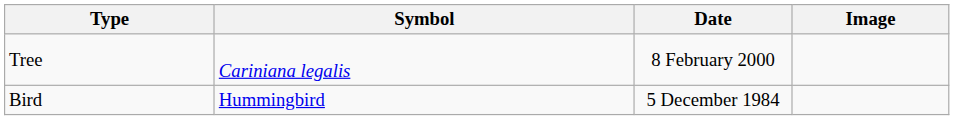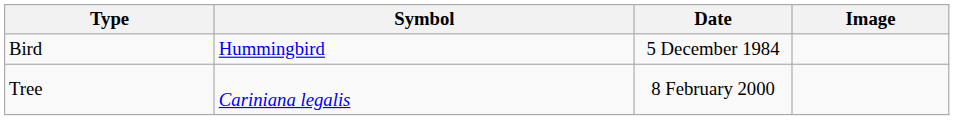 <table class="wikitable">
 <tr>
 <th width="20%">Type</th>
 <th width="40%">Symbol</th>
 <th width="15%">Date</th>
 <th width="15%">Image</th>
 </tr>
 <tr>
+<td>Bird</td>
+<td><a href='#'>Hummingbird</a></td>
+<td align="center">5 December 1984</td>
+<td></td>
+</tr>
+<tr>
 <td>Tree</td>
 <td><br><em><a href='#'>Cariniana legalis</a></em></td>
 <td align="center">8 February 2000</td>
 <td align="center"></td>
 </tr>
-<tr>
-<td>Bird</td>
-<td><a href='#'>Hummingbird</a></td>
-<td align="center">5 December 1984</td>
-<td></td>
-</tr>
 </table>
